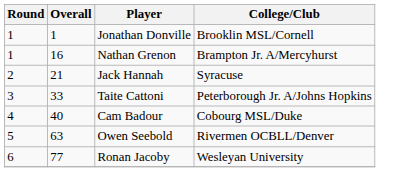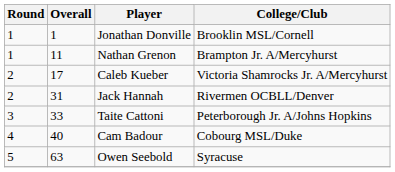 <table class="wikitable">
 <tr>
 <th>Round</th>
 <th>Overall</th>
 <th>Player</th>
 <th>College/Club</th>
 </tr>
 <tr>
 <td>1</td>
 <td>1</td>
 <td>Jonathan Donville</td>
 <td>Brooklin MSL/Cornell</td>
 </tr>
 <tr>
 <td>1</td>
-<td>16</td>
+<td>11</td>
 <td>Nathan Grenon</td>
 <td>Brampton Jr. A/Mercyhurst</td>
 </tr>
 <tr>
 <td>2</td>
-<td>21</td>
+<td>17</td>
+<td>Caleb Kueber</td>
+<td>Victoria Shamrocks Jr. A/Mercyhurst</td>
+</tr>
+<tr>
+<td>2</td>
+<td>31</td>
 <td>Jack Hannah</td>
-<td>Syracuse</td>
+<td>Rivermen OCBLL/Denver</td>
 </tr>
 <tr>
 <td>3</td>
 <td>33</td>
 <td>Taite Cattoni</td>
 <td>Peterborough Jr. A/Johns Hopkins</td>
 </tr>
 <tr>
 <td>4</td>
 <td>40</td>
 <td>Cam Badour</td>
 <td>Cobourg MSL/Duke</td>
 </tr>
 <tr>
 <td>5</td>
 <td>63</td>
 <td>Owen Seebold</td>
-<td>Rivermen OCBLL/Denver</td>
-</tr>
-<tr>
-<td>6</td>
-<td>77</td>
-<td>Ronan Jacoby</td>
-<td>Wesleyan University</td>
+<td>Syracuse</td>
 </tr>
 <tr>
 </tr>
 </table>
